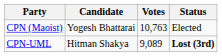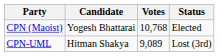 <table class="wikitable">
 <tr>
 <th>Party</th>
 <th>Candidate</th>
 <th>Votes</th>
 <th>Status</th>
 </tr>
 <tr>
 <td><a href='#'>CPN (Maoist)</a></td>
 <td>Yogesh Bhattarai</td>
-<td>10,763</td>
+<td>10,768</td>
 <td>Elected</td>
 </tr>
 <tr>
 <td><a href='#'>CPN-UML</a></td>
 <td>Hitman Shakya</td>
 <td>9,089</td>
-<td><strong>Lost (3rd)</strong></td>
+<td>Lost (3rd)</td>
 </tr>
 </table>
